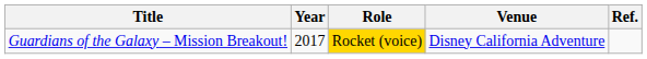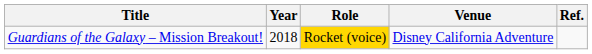 <table class="wikitable">
 <tr>
 <th>Title</th>
 <th>Year</th>
 <th>Role</th>
 <th>Venue</th>
 <th>Ref.</th>
 </tr>
 <tr>
 <td><a href='#'><em>Guardians of the Galaxy</em> – Mission Breakout!</a></td>
-<td>2017</td>
+<td>2018</td>
 <td style="background: gold;">Rocket (voice)</td>
 <td><a href='#'>Disney California Adventure</a></td>
 <td></td>
 </tr>
 </table>
